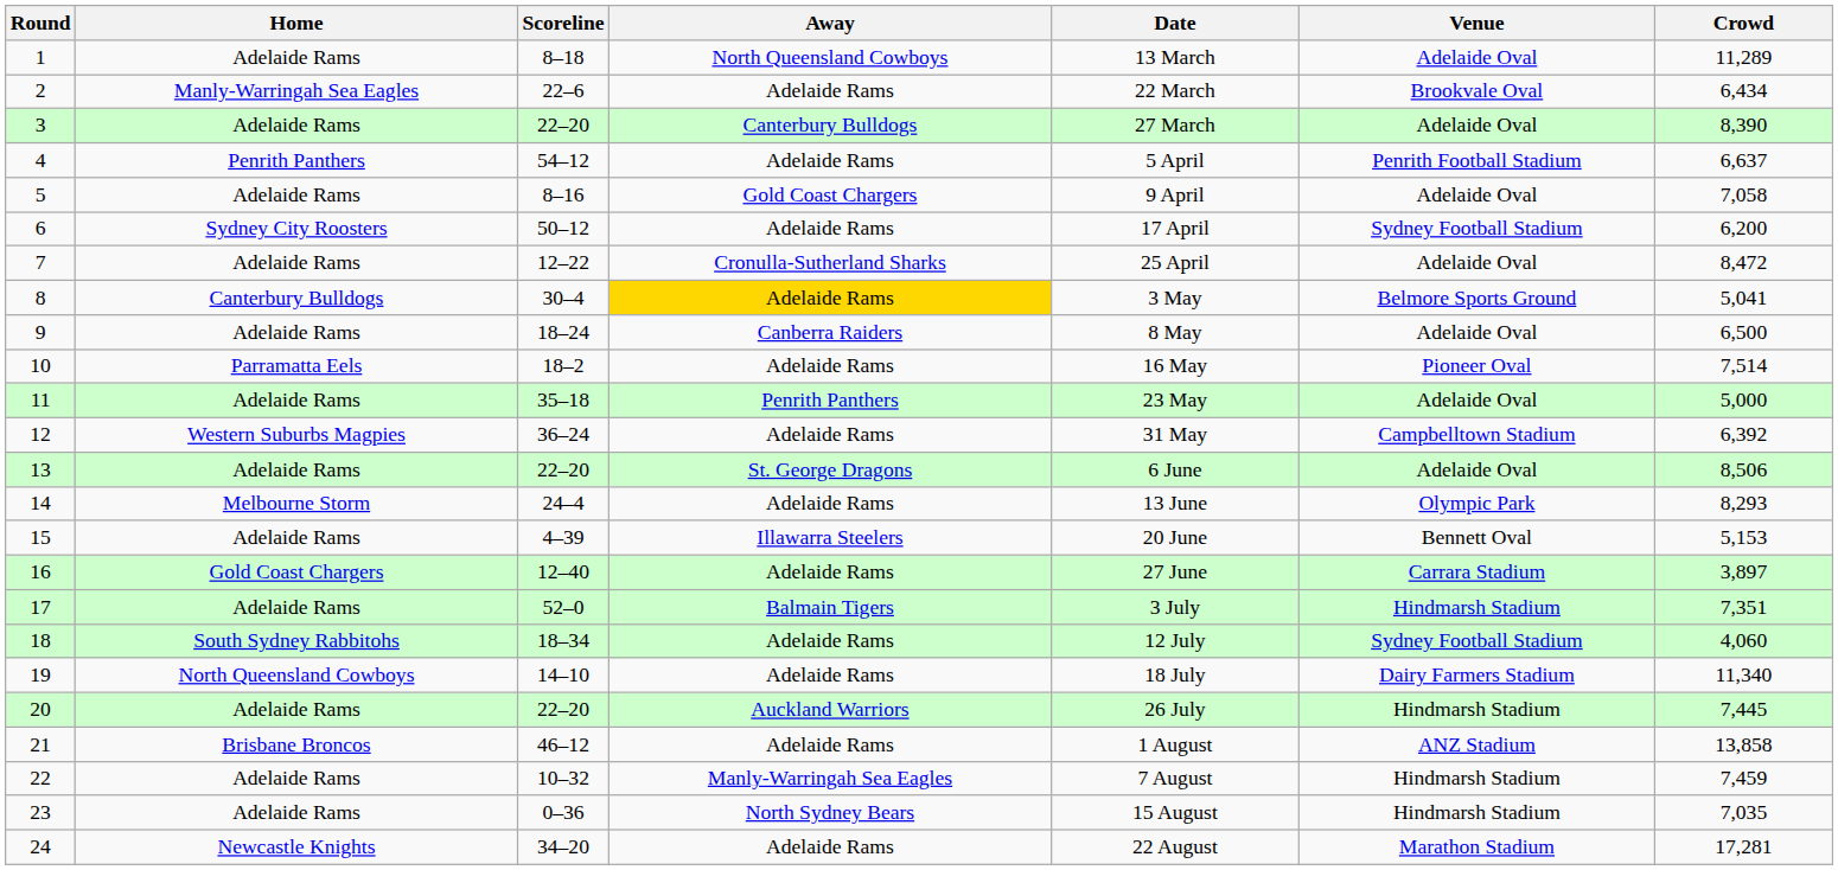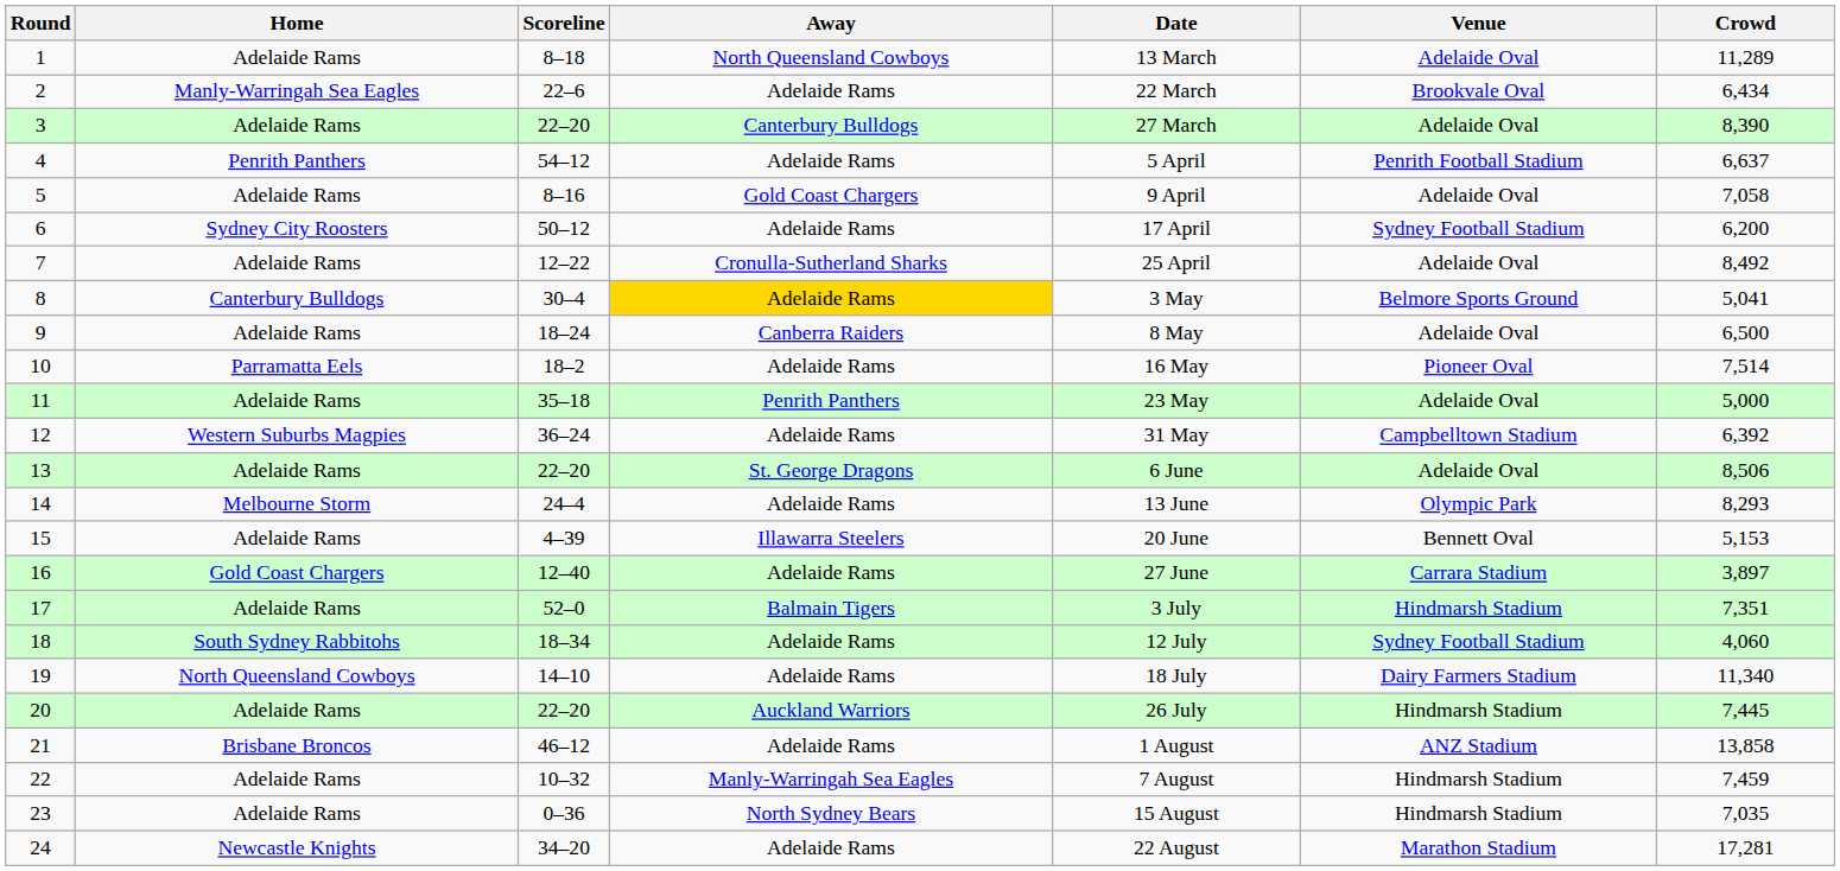 <table class="wikitable" style=" font-size:90%; text-align:center;" width=100%>
 <tr>
 <th width=2%>Round</th>
 <th width=25%>Home</th>
 <th width=4%>Scoreline</th>
 <th width=25%>Away</th>
 <th width=14%>Date</th>
 <th width=20%>Venue</th>
 <th width=10%>Crowd</th>
 </tr>
 <tr>
 <td>1</td>
 <td> Adelaide Rams</td>
 <td>8–18</td>
 <td> <a href='#'>North Queensland Cowboys</a></td>
 <td>13 March</td>
 <td><a href='#'>Adelaide Oval</a></td>
 <td>11,289</td>
 </tr>
 <tr>
 <td>2</td>
 <td> <a href='#'>Manly-Warringah Sea Eagles</a></td>
 <td>22–6</td>
 <td> Adelaide Rams</td>
 <td>22 March</td>
 <td><a href='#'>Brookvale Oval</a></td>
 <td>6,434</td>
 </tr>
 <tr bgcolor=#ccffcc>
 <td>3</td>
 <td> Adelaide Rams</td>
 <td>22–20</td>
 <td> <a href='#'>Canterbury Bulldogs</a></td>
 <td>27 March</td>
 <td>Adelaide Oval</td>
 <td>8,390</td>
 </tr>
 <tr>
 <td>4</td>
 <td> <a href='#'>Penrith Panthers</a></td>
 <td>54–12</td>
 <td> Adelaide Rams</td>
 <td>5 April</td>
 <td><a href='#'>Penrith Football Stadium</a></td>
 <td>6,637</td>
 </tr>
 <tr>
 <td>5</td>
 <td> Adelaide Rams</td>
 <td>8–16</td>
 <td> <a href='#'>Gold Coast Chargers</a></td>
 <td>9 April</td>
 <td>Adelaide Oval</td>
 <td>7,058</td>
 </tr>
 <tr>
 <td>6</td>
 <td> <a href='#'>Sydney City Roosters</a></td>
 <td>50–12</td>
 <td> Adelaide Rams</td>
 <td>17 April</td>
 <td><a href='#'>Sydney Football Stadium</a></td>
 <td>6,200</td>
 </tr>
 <tr>
 <td>7</td>
 <td> Adelaide Rams</td>
 <td>12–22</td>
 <td> <a href='#'>Cronulla-Sutherland Sharks</a></td>
 <td>25 April</td>
 <td>Adelaide Oval</td>
-<td>8,472</td>
+<td>8,492</td>
 </tr>
 <tr>
 <td>8</td>
 <td> <a href='#'>Canterbury Bulldogs</a></td>
 <td>30–4</td>
 <td style="background: gold;"> Adelaide Rams</td>
 <td>3 May</td>
 <td><a href='#'>Belmore Sports Ground</a></td>
 <td>5,041</td>
 </tr>
 <tr>
 <td>9</td>
 <td> Adelaide Rams</td>
 <td>18–24</td>
 <td> <a href='#'>Canberra Raiders</a></td>
 <td>8 May</td>
 <td>Adelaide Oval</td>
 <td>6,500</td>
 </tr>
 <tr>
 <td>10</td>
 <td> <a href='#'>Parramatta Eels</a></td>
 <td>18–2</td>
 <td> Adelaide Rams</td>
 <td>16 May</td>
 <td><a href='#'>Pioneer Oval</a></td>
 <td>7,514</td>
 </tr>
 <tr bgcolor=#ccffcc>
 <td>11</td>
 <td> Adelaide Rams</td>
 <td>35–18</td>
 <td> <a href='#'>Penrith Panthers</a></td>
 <td>23 May</td>
 <td>Adelaide Oval</td>
 <td>5,000</td>
 </tr>
 <tr>
 <td>12</td>
 <td> <a href='#'>Western Suburbs Magpies</a></td>
 <td>36–24</td>
 <td> Adelaide Rams</td>
 <td>31 May</td>
 <td><a href='#'>Campbelltown Stadium</a></td>
 <td>6,392</td>
 </tr>
 <tr bgcolor=#ccffcc>
 <td>13</td>
 <td> Adelaide Rams</td>
 <td>22–20</td>
 <td> <a href='#'>St. George Dragons</a></td>
 <td>6 June</td>
 <td>Adelaide Oval</td>
 <td>8,506</td>
 </tr>
 <tr>
 <td>14</td>
 <td> <a href='#'>Melbourne Storm</a></td>
 <td>24–4</td>
 <td> Adelaide Rams</td>
 <td>13 June</td>
 <td><a href='#'>Olympic Park</a></td>
 <td>8,293</td>
 </tr>
 <tr>
 <td>15</td>
 <td> Adelaide Rams</td>
 <td>4–39</td>
 <td> <a href='#'>Illawarra Steelers</a></td>
 <td>20 June</td>
 <td>Bennett Oval</td>
 <td>5,153</td>
 </tr>
 <tr bgcolor=#ccffcc>
 <td>16</td>
 <td> <a href='#'>Gold Coast Chargers</a></td>
 <td>12–40</td>
 <td> Adelaide Rams</td>
 <td>27 June</td>
 <td><a href='#'>Carrara Stadium</a></td>
 <td>3,897</td>
 </tr>
 <tr bgcolor=#ccffcc>
 <td>17</td>
 <td> Adelaide Rams</td>
 <td>52–0</td>
 <td> <a href='#'>Balmain Tigers</a></td>
 <td>3 July</td>
 <td><a href='#'>Hindmarsh Stadium</a></td>
 <td>7,351</td>
 </tr>
 <tr bgcolor=#ccffcc>
 <td>18</td>
 <td> <a href='#'>South Sydney Rabbitohs</a></td>
 <td>18–34</td>
 <td> Adelaide Rams</td>
 <td>12 July</td>
 <td><a href='#'>Sydney Football Stadium</a></td>
 <td>4,060</td>
 </tr>
 <tr>
 <td>19</td>
 <td> <a href='#'>North Queensland Cowboys</a></td>
 <td>14–10</td>
 <td> Adelaide Rams</td>
 <td>18 July</td>
 <td><a href='#'>Dairy Farmers Stadium</a></td>
 <td>11,340</td>
 </tr>
 <tr bgcolor=#ccffcc>
 <td>20</td>
 <td> Adelaide Rams</td>
 <td>22–20</td>
 <td> <a href='#'>Auckland Warriors</a></td>
 <td>26 July</td>
 <td>Hindmarsh Stadium</td>
 <td>7,445</td>
 </tr>
 <tr>
 <td>21</td>
 <td> <a href='#'>Brisbane Broncos</a></td>
 <td>46–12</td>
 <td> Adelaide Rams</td>
 <td>1 August</td>
 <td><a href='#'>ANZ Stadium</a></td>
 <td>13,858</td>
 </tr>
 <tr>
 <td>22</td>
 <td> Adelaide Rams</td>
 <td>10–32</td>
 <td> <a href='#'>Manly-Warringah Sea Eagles</a></td>
 <td>7 August</td>
 <td>Hindmarsh Stadium</td>
 <td>7,459</td>
 </tr>
 <tr>
 <td>23</td>
 <td> Adelaide Rams</td>
 <td>0–36</td>
 <td> <a href='#'>North Sydney Bears</a></td>
 <td>15 August</td>
 <td>Hindmarsh Stadium</td>
 <td>7,035</td>
 </tr>
 <tr>
 <td>24</td>
 <td> <a href='#'>Newcastle Knights</a></td>
 <td>34–20</td>
 <td> Adelaide Rams</td>
 <td>22 August</td>
 <td><a href='#'>Marathon Stadium</a></td>
 <td>17,281</td>
 </tr>
 </table>
